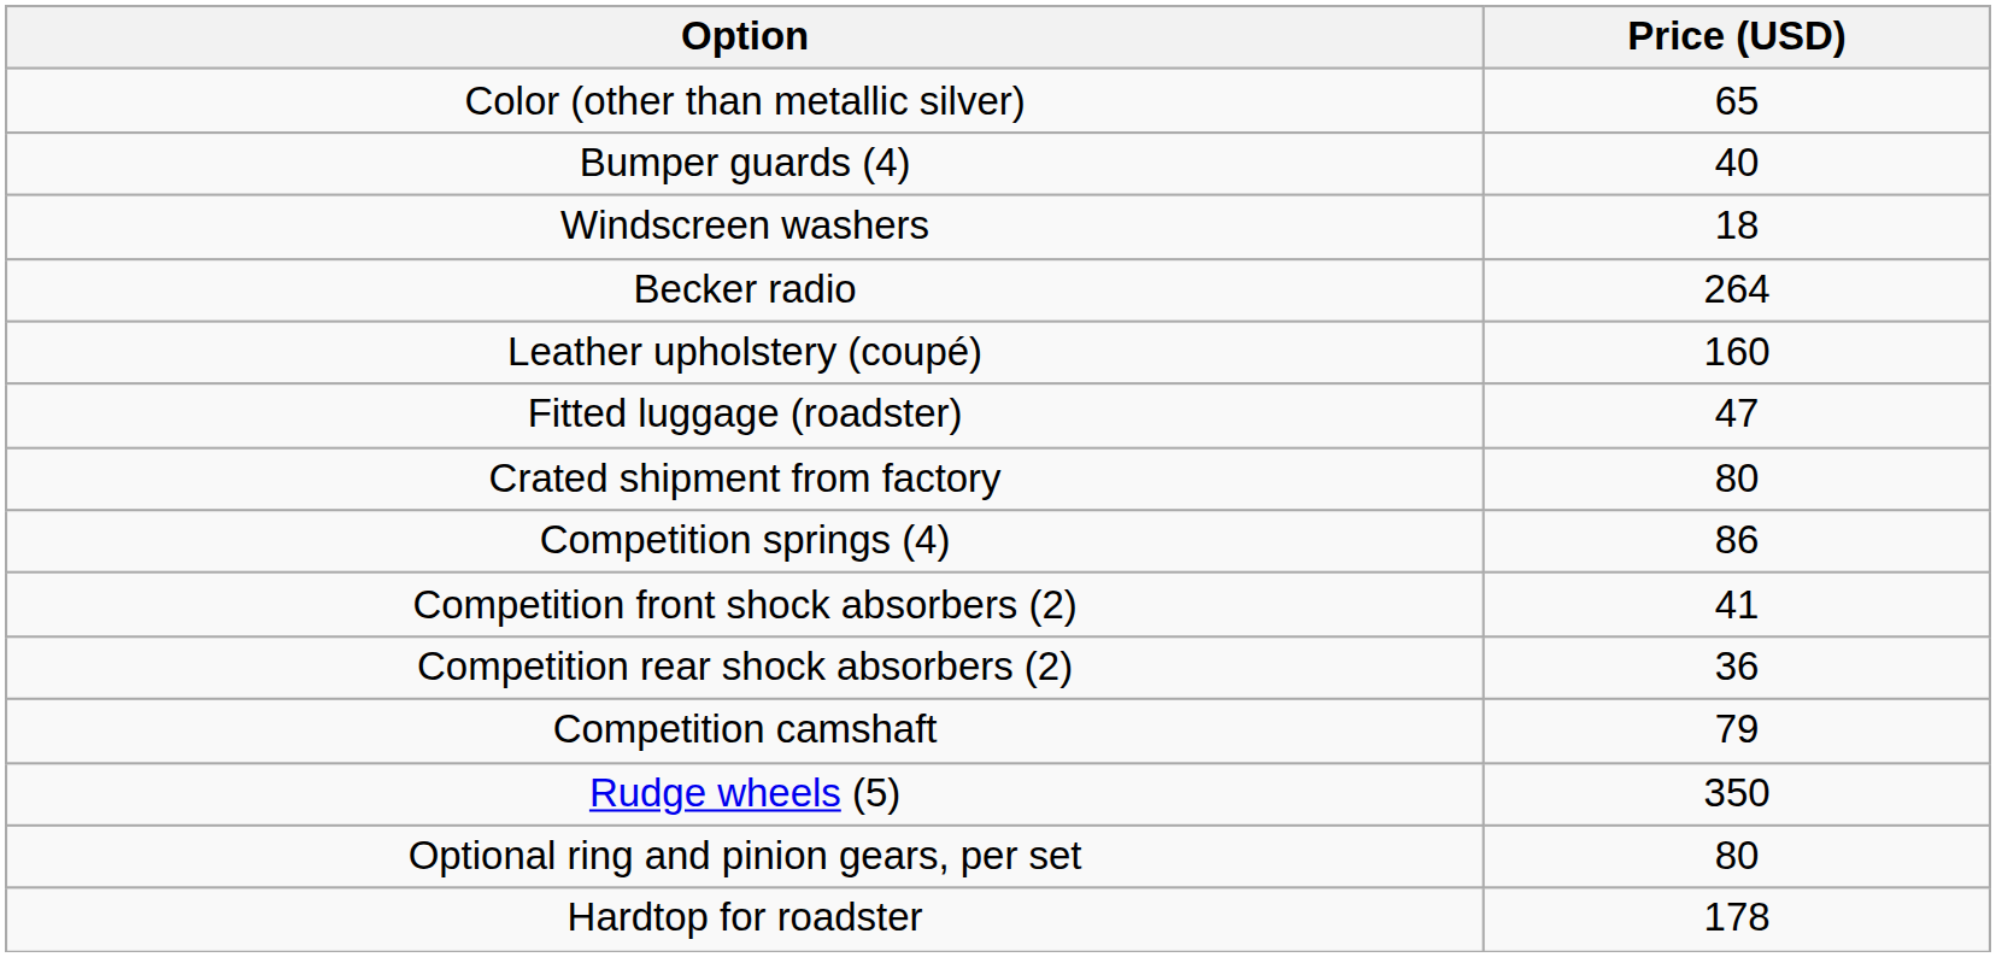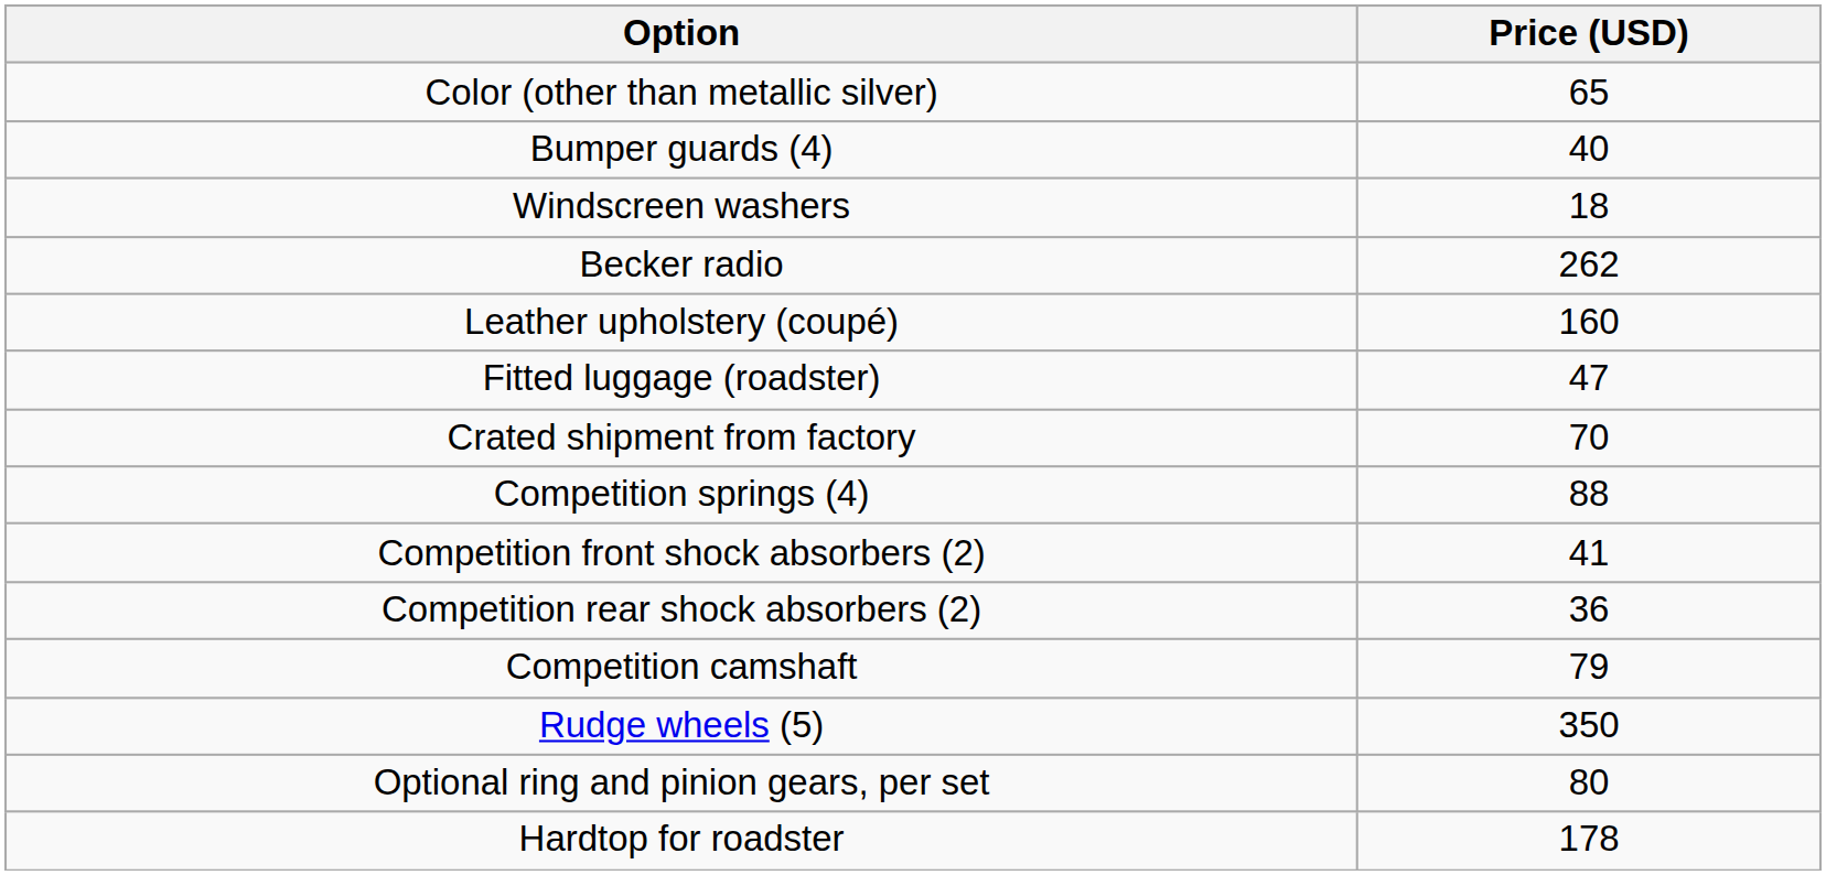 <table class="wikitable" style="text-align:center; width:50em">
 <tr>
 <th>Option</th>
 <th>Price (USD)</th>
 </tr>
 <tr>
 <td>Color (other than metallic silver)</td>
 <td>65</td>
 </tr>
 <tr>
 <td>Bumper guards (4)</td>
 <td>40</td>
 </tr>
 <tr>
 <td>Windscreen washers</td>
 <td>18</td>
 </tr>
 <tr>
 <td>Becker radio</td>
-<td>264</td>
+<td>262</td>
 </tr>
 <tr>
 <td>Leather upholstery (coupé)</td>
 <td>160</td>
 </tr>
 <tr>
 <td>Fitted luggage (roadster)</td>
 <td>47</td>
 </tr>
 <tr>
 <td>Crated shipment from factory</td>
-<td>80</td>
+<td>70</td>
 </tr>
 <tr>
 <td>Competition springs (4)</td>
-<td>86</td>
+<td>88</td>
 </tr>
 <tr>
 <td>Competition front shock absorbers (2)</td>
 <td>41</td>
 </tr>
 <tr>
 <td>Competition rear shock absorbers (2)</td>
 <td>36</td>
 </tr>
 <tr>
 <td>Competition camshaft</td>
 <td>79</td>
 </tr>
 <tr>
 <td><a href='#'>Rudge wheels</a> (5)</td>
 <td>350</td>
 </tr>
 <tr>
 <td>Optional ring and pinion gears, per set</td>
 <td>80</td>
 </tr>
 <tr>
 <td>Hardtop for roadster</td>
 <td>178</td>
 </tr>
 <tr>
 </tr>
 </table>
